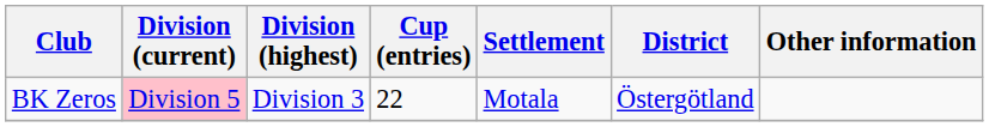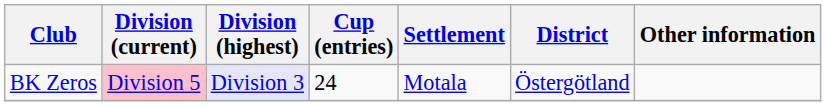 <table class="wikitable" style="text-align:left">
 <tr>
 <th style= width="180px"><a href='#'>Club</a></th>
 <th style= width="80px"><a href='#'>Division</a><br> (current)</th>
 <th style= width="80px"><a href='#'>Division</a><br> (highest)</th>
 <th style= width="60px"><a href='#'>Cup</a><br> (entries)</th>
 <th style= width="110px"><a href='#'>Settlement</a></th>
 <th style= width="110px"><a href='#'>District</a></th>
 <th style= width="230px">Other information</th>
 </tr>
 <tr>
 <td><a href='#'>BK Zeros</a></td>
 <td style="background: pink;"><a href='#'>Division 5</a></td>
-<td><a href='#'>Division 3</a></td>
-<td>22</td>
+<td style="background: lavender;"><a href='#'>Division 3</a></td>
+<td>24</td>
 <td><a href='#'>Motala</a></td>
 <td><a href='#'>Östergötland</a></td>
 <td></td>
 </tr>
 <tr>
 </tr>
 </table>
